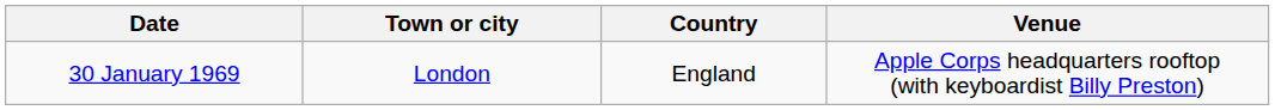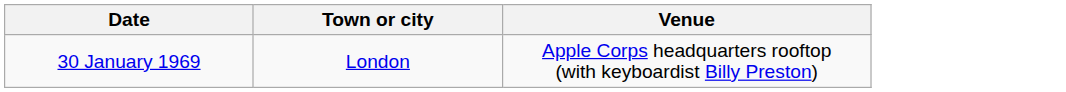 <table class="wikitable" style="text-align:center;">
 <tr>
 <th style="width:200px;">Date</th>
 <th style="width:200px;">Town or city</th>
-<th style="width:150px;">Country</th>
 <th style="width:300px;">Venue</th>
 </tr>
 <tr>
 <td><a href='#'>30 January 1969</a></td>
 <td><a href='#'>London</a></td>
-<td>England</td>
 <td><a href='#'>Apple Corps</a> headquarters rooftop<br>(with keyboardist <a href='#'>Billy Preston</a>)</td>
 </tr>
 </table>
